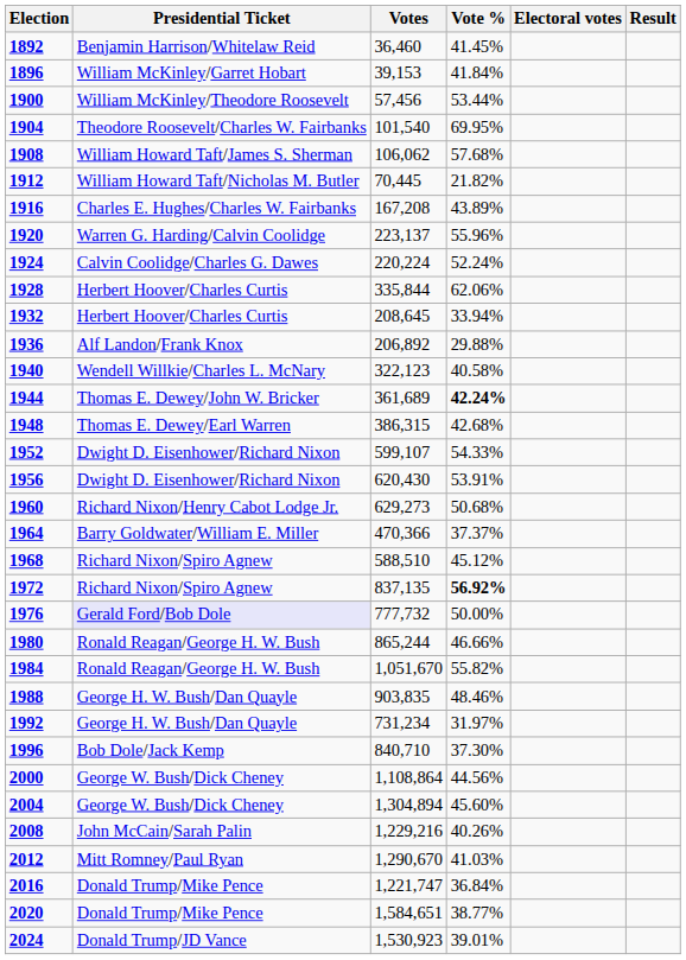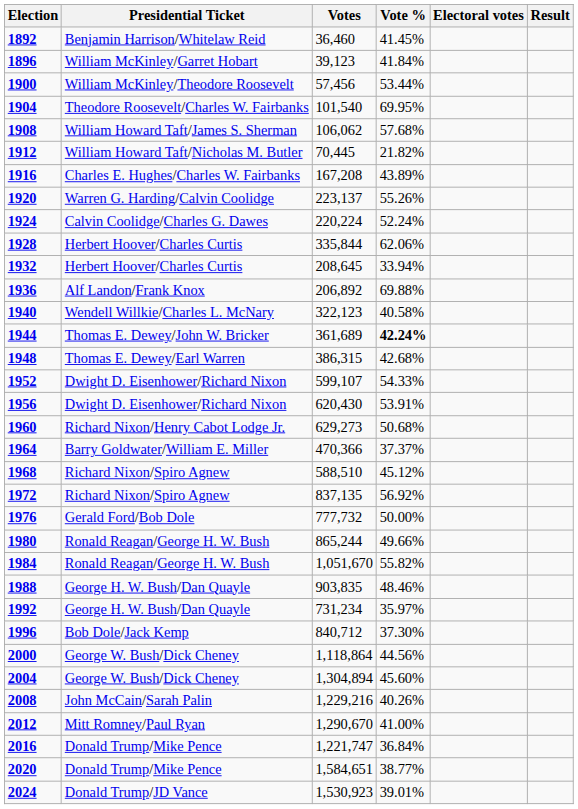 <table class="wikitable">
 <tr>
 <th>Election</th>
 <th>Presidential Ticket</th>
 <th>Votes</th>
 <th>Vote %</th>
 <th>Electoral votes</th>
 <th>Result</th>
 </tr>
 <tr>
 <td><strong><a href='#'>1892</a></strong></td>
 <td><a href='#'>Benjamin Harrison</a>/<a href='#'>Whitelaw Reid</a></td>
 <td>36,460</td>
 <td>41.45%</td>
 <td></td>
 <td></td>
 </tr>
 <tr>
 <td><strong><a href='#'>1896</a></strong></td>
 <td><a href='#'>William McKinley</a>/<a href='#'>Garret Hobart</a></td>
-<td>39,153</td>
+<td>39,123</td>
 <td>41.84%</td>
 <td></td>
 <td></td>
 </tr>
 <tr>
 <td><strong><a href='#'>1900</a></strong></td>
 <td><a href='#'>William McKinley</a>/<a href='#'>Theodore Roosevelt</a></td>
 <td>57,456</td>
 <td>53.44%</td>
 <td></td>
 <td></td>
 </tr>
 <tr>
 <td><strong><a href='#'>1904</a></strong></td>
 <td><a href='#'>Theodore Roosevelt</a>/<a href='#'>Charles W. Fairbanks</a></td>
 <td>101,540</td>
 <td>69.95%</td>
 <td></td>
 <td></td>
 </tr>
 <tr>
 <td><strong><a href='#'>1908</a></strong></td>
 <td><a href='#'>William Howard Taft</a>/<a href='#'>James S. Sherman</a></td>
 <td>106,062</td>
 <td>57.68%</td>
 <td></td>
 <td></td>
 </tr>
 <tr>
 <td><strong><a href='#'>1912</a></strong></td>
 <td><a href='#'>William Howard Taft</a>/<a href='#'>Nicholas M. Butler</a></td>
 <td>70,445</td>
 <td>21.82%</td>
 <td></td>
 <td></td>
 </tr>
 <tr>
 <td><strong><a href='#'>1916</a></strong></td>
 <td><a href='#'>Charles E. Hughes</a>/<a href='#'>Charles W. Fairbanks</a></td>
 <td>167,208</td>
 <td>43.89%</td>
 <td></td>
 <td></td>
 </tr>
 <tr>
 <td><strong><a href='#'>1920</a></strong></td>
 <td><a href='#'>Warren G. Harding</a>/<a href='#'>Calvin Coolidge</a></td>
 <td>223,137</td>
-<td>55.96%</td>
+<td>55.26%</td>
 <td></td>
 <td></td>
 </tr>
 <tr>
 <td><strong><a href='#'>1924</a></strong></td>
 <td><a href='#'>Calvin Coolidge</a>/<a href='#'>Charles G. Dawes</a></td>
 <td>220,224</td>
 <td>52.24%</td>
 <td></td>
 <td></td>
 </tr>
 <tr>
 <td><strong><a href='#'>1928</a></strong></td>
 <td><a href='#'>Herbert Hoover</a>/<a href='#'>Charles Curtis</a></td>
 <td>335,844</td>
 <td>62.06%</td>
 <td></td>
 <td></td>
 </tr>
 <tr>
 <td><strong><a href='#'>1932</a></strong></td>
 <td><a href='#'>Herbert Hoover</a>/<a href='#'>Charles Curtis</a></td>
 <td>208,645</td>
 <td>33.94%</td>
 <td></td>
 <td></td>
 </tr>
 <tr>
 <td><strong><a href='#'>1936</a></strong></td>
 <td><a href='#'>Alf Landon</a>/<a href='#'>Frank Knox</a></td>
 <td>206,892</td>
-<td>29.88%</td>
+<td>69.88%</td>
 <td></td>
 <td></td>
 </tr>
 <tr>
 <td><strong><a href='#'>1940</a></strong></td>
 <td><a href='#'>Wendell Willkie</a>/<a href='#'>Charles L. McNary</a></td>
 <td>322,123</td>
 <td>40.58%</td>
 <td></td>
 <td></td>
 </tr>
 <tr>
 <td><strong><a href='#'>1944</a></strong></td>
 <td><a href='#'>Thomas E. Dewey</a>/<a href='#'>John W. Bricker</a></td>
 <td>361,689</td>
 <td><strong>42.24%</strong></td>
 <td></td>
 <td></td>
 </tr>
 <tr>
 <td><strong><a href='#'>1948</a></strong></td>
 <td><a href='#'>Thomas E. Dewey</a>/<a href='#'>Earl Warren</a></td>
 <td>386,315</td>
 <td>42.68%</td>
 <td></td>
 <td></td>
 </tr>
 <tr>
 <td><strong><a href='#'>1952</a></strong></td>
 <td><a href='#'>Dwight D. Eisenhower</a>/<a href='#'>Richard Nixon</a></td>
 <td>599,107</td>
 <td>54.33%</td>
 <td></td>
 <td></td>
 </tr>
 <tr>
 <td><strong><a href='#'>1956</a></strong></td>
 <td><a href='#'>Dwight D. Eisenhower</a>/<a href='#'>Richard Nixon</a></td>
 <td>620,430</td>
 <td>53.91%</td>
 <td></td>
 <td></td>
 </tr>
 <tr>
 <td><strong><a href='#'>1960</a></strong></td>
 <td><a href='#'>Richard Nixon</a>/<a href='#'>Henry Cabot Lodge Jr.</a></td>
 <td>629,273</td>
 <td>50.68%</td>
 <td></td>
 <td></td>
 </tr>
 <tr>
 <td><strong><a href='#'>1964</a></strong></td>
 <td><a href='#'>Barry Goldwater</a>/<a href='#'>William E. Miller</a></td>
 <td>470,366</td>
 <td>37.37%</td>
 <td></td>
 <td></td>
 </tr>
 <tr>
 <td><strong><a href='#'>1968</a></strong></td>
 <td><a href='#'>Richard Nixon</a>/<a href='#'>Spiro Agnew</a></td>
 <td>588,510</td>
 <td>45.12%</td>
 <td></td>
 <td></td>
 </tr>
 <tr>
 <td><strong><a href='#'>1972</a></strong></td>
 <td><a href='#'>Richard Nixon</a>/<a href='#'>Spiro Agnew</a></td>
 <td>837,135</td>
-<td><strong>56.92%</strong></td>
+<td>56.92%</td>
 <td></td>
 <td></td>
 </tr>
 <tr>
 <td><strong><a href='#'>1976</a></strong></td>
-<td style="background: lavender;"><a href='#'>Gerald Ford</a>/<a href='#'>Bob Dole</a></td>
+<td><a href='#'>Gerald Ford</a>/<a href='#'>Bob Dole</a></td>
 <td>777,732</td>
 <td>50.00%</td>
 <td></td>
 <td></td>
 </tr>
 <tr>
 <td><strong><a href='#'>1980</a></strong></td>
 <td><a href='#'>Ronald Reagan</a>/<a href='#'>George H. W. Bush</a></td>
 <td>865,244</td>
-<td>46.66%</td>
+<td>49.66%</td>
 <td></td>
 <td></td>
 </tr>
 <tr>
 <td><strong><a href='#'>1984</a></strong></td>
 <td><a href='#'>Ronald Reagan</a>/<a href='#'>George H. W. Bush</a></td>
 <td>1,051,670</td>
 <td>55.82%</td>
 <td></td>
 <td></td>
 </tr>
 <tr>
 <td><strong><a href='#'>1988</a></strong></td>
 <td><a href='#'>George H. W. Bush</a>/<a href='#'>Dan Quayle</a></td>
 <td>903,835</td>
 <td>48.46%</td>
 <td></td>
 <td></td>
 </tr>
 <tr>
 <td><strong><a href='#'>1992</a></strong></td>
 <td><a href='#'>George H. W. Bush</a>/<a href='#'>Dan Quayle</a></td>
 <td>731,234</td>
-<td>31.97%</td>
+<td>35.97%</td>
 <td></td>
 <td></td>
 </tr>
 <tr>
 <td><strong><a href='#'>1996</a></strong></td>
 <td><a href='#'>Bob Dole</a>/<a href='#'>Jack Kemp</a></td>
-<td>840,710</td>
+<td>840,712</td>
 <td>37.30%</td>
 <td></td>
 <td></td>
 </tr>
 <tr>
 <td><strong><a href='#'>2000</a></strong></td>
 <td><a href='#'>George W. Bush</a>/<a href='#'>Dick Cheney</a></td>
-<td>1,108,864</td>
+<td>1,118,864</td>
 <td>44.56%</td>
 <td></td>
 <td></td>
 </tr>
 <tr>
 <td><strong><a href='#'>2004</a></strong></td>
 <td><a href='#'>George W. Bush</a>/<a href='#'>Dick Cheney</a></td>
 <td>1,304,894</td>
 <td>45.60%</td>
 <td></td>
 <td></td>
 </tr>
 <tr>
 <td><strong><a href='#'>2008</a></strong></td>
 <td><a href='#'>John McCain</a>/<a href='#'>Sarah Palin</a></td>
 <td>1,229,216</td>
 <td>40.26%</td>
 <td></td>
 <td></td>
 </tr>
 <tr>
 <td><strong><a href='#'>2012</a></strong></td>
 <td><a href='#'>Mitt Romney</a>/<a href='#'>Paul Ryan</a></td>
 <td>1,290,670</td>
-<td>41.03%</td>
+<td>41.00%</td>
 <td></td>
 <td></td>
 </tr>
 <tr>
 <td><strong><a href='#'>2016</a></strong></td>
 <td><a href='#'>Donald Trump</a>/<a href='#'>Mike Pence</a></td>
 <td>1,221,747</td>
 <td>36.84%</td>
 <td></td>
 <td></td>
 </tr>
 <tr>
 <td><strong><a href='#'>2020</a></strong></td>
 <td><a href='#'>Donald Trump</a>/<a href='#'>Mike Pence</a></td>
 <td>1,584,651</td>
 <td>38.77%</td>
 <td></td>
 <td></td>
 </tr>
 <tr>
 <td><strong><a href='#'>2024</a></strong></td>
 <td><a href='#'>Donald Trump</a>/<a href='#'>JD Vance</a></td>
 <td>1,530,923</td>
 <td>39.01%</td>
 <td></td>
 <td></td>
 </tr>
 </table>
